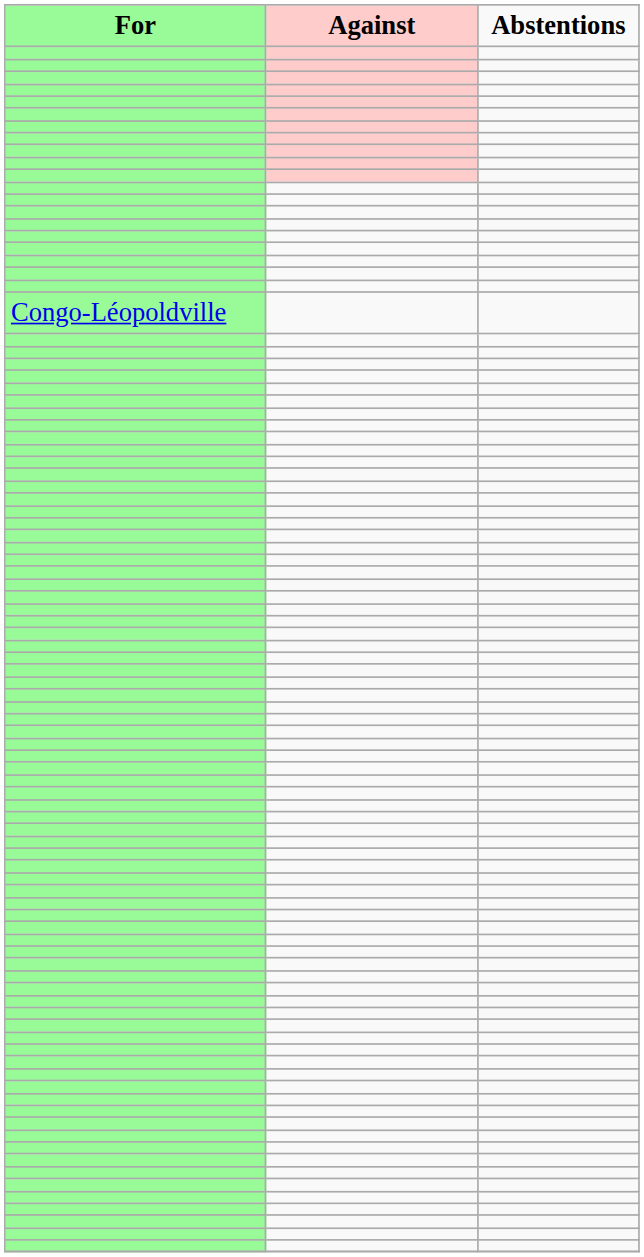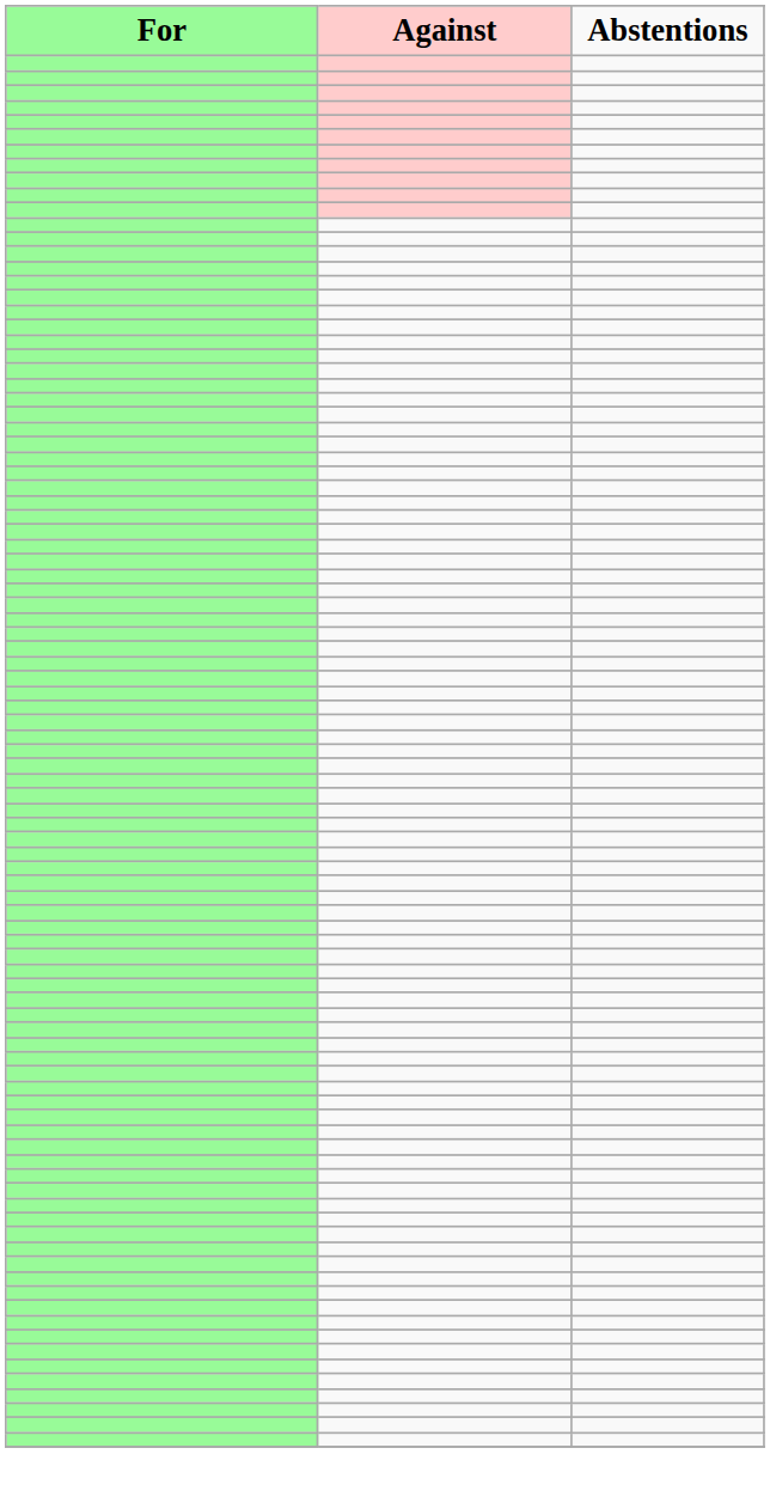 <table class="sortable wikitable">
 <tr>
 <td width="150" align="center" bgcolor="98FB98"><strong>For</strong></td>
 <td width="120" align="center" bgcolor="#ffcccc"><strong>Against</strong></td>
 <td width="90" align="center"><strong>Abstentions</strong></td>
 </tr>
 <tr>
 <td bgcolor="98FB98"></td>
 <td bgcolor="#ffcccc"></td>
 <td></td>
 </tr>
 <tr>
 <td bgcolor="98FB98"></td>
 <td bgcolor="#ffcccc"></td>
 <td></td>
 </tr>
 <tr>
 <td bgcolor="98FB98"></td>
 <td bgcolor="#ffcccc"></td>
 <td></td>
 </tr>
 <tr>
 <td bgcolor="98FB98"></td>
 <td bgcolor="#ffcccc"></td>
 <td></td>
 </tr>
 <tr>
 <td bgcolor="98FB98"></td>
 <td bgcolor="#ffcccc"></td>
 <td></td>
 </tr>
 <tr>
 <td bgcolor="98FB98"></td>
 <td bgcolor="#ffcccc"></td>
 <td></td>
 </tr>
 <tr>
 <td bgcolor="98FB98"></td>
 <td bgcolor="#ffcccc"></td>
 <td></td>
 </tr>
 <tr>
 <td bgcolor="98FB98"></td>
 <td bgcolor="#ffcccc"></td>
 <td></td>
 </tr>
 <tr>
 <td bgcolor="98FB98"></td>
 <td bgcolor="#ffcccc"></td>
 <td></td>
 </tr>
 <tr>
 <td bgcolor="98FB98"></td>
 <td bgcolor="#ffcccc"></td>
 <td></td>
 </tr>
 <tr>
 <td bgcolor="98FB98"></td>
 <td bgcolor="#ffcccc"></td>
 <td></td>
 </tr>
 <tr>
 <td bgcolor="98FB98"></td>
 <td></td>
 <td></td>
 </tr>
 <tr>
 <td bgcolor="98FB98"></td>
 <td></td>
 <td></td>
 </tr>
 <tr>
 <td bgcolor="98FB98"></td>
 <td></td>
 <td></td>
 </tr>
 <tr>
 <td bgcolor="98FB98"></td>
 <td></td>
 <td></td>
 </tr>
 <tr>
 <td bgcolor="98FB98"></td>
 <td></td>
 <td></td>
 </tr>
 <tr>
 <td bgcolor="98FB98"></td>
 <td></td>
 <td></td>
 </tr>
 <tr>
 <td bgcolor="98FB98"></td>
 <td></td>
 <td></td>
 </tr>
 <tr>
 <td bgcolor="98FB98"></td>
 <td></td>
 <td></td>
 </tr>
 <tr>
 <td bgcolor="98FB98"></td>
-<td></td>
-<td></td>
-</tr>
-<tr>
-<td bgcolor="98FB98"> <a href='#'>Congo-Léopoldville</a></td>
 <td></td>
 <td></td>
 </tr>
 <tr>
 <td bgcolor="98FB98"></td>
 <td></td>
 <td></td>
 </tr>
 <tr>
 <td bgcolor="98FB98"></td>
 <td></td>
 <td></td>
 </tr>
 <tr>
 <td bgcolor="98FB98"></td>
 <td></td>
 <td></td>
 </tr>
 <tr>
 <td bgcolor="98FB98"></td>
 <td></td>
 <td></td>
 </tr>
 <tr>
 <td bgcolor="98FB98"></td>
 <td></td>
 <td></td>
 </tr>
 <tr>
 <td bgcolor="98FB98"></td>
 <td></td>
 <td></td>
 </tr>
 <tr>
 <td bgcolor="98FB98"></td>
 <td></td>
 <td></td>
 </tr>
 <tr>
 <td bgcolor="98FB98"></td>
 <td></td>
 <td></td>
 </tr>
 <tr>
 <td bgcolor="98FB98"></td>
 <td></td>
 <td></td>
 </tr>
 <tr>
 <td bgcolor="98FB98"></td>
 <td></td>
 <td></td>
 </tr>
 <tr>
 <td bgcolor="98FB98"></td>
 <td></td>
 <td></td>
 </tr>
 <tr>
 <td bgcolor="98FB98"></td>
 <td></td>
 <td></td>
 </tr>
 <tr>
 <td bgcolor="98FB98"></td>
 <td></td>
 <td></td>
 </tr>
 <tr>
 <td bgcolor="98FB98"></td>
 <td></td>
 <td></td>
 </tr>
 <tr>
 <td bgcolor="98FB98"></td>
 <td></td>
 <td></td>
 </tr>
 <tr>
 <td bgcolor="98FB98"></td>
 <td></td>
 <td></td>
 </tr>
 <tr>
 <td bgcolor="98FB98"></td>
 <td></td>
 <td></td>
 </tr>
 <tr>
 <td bgcolor="98FB98"></td>
 <td></td>
 <td></td>
 </tr>
 <tr>
 <td bgcolor="98FB98"></td>
 <td></td>
 <td></td>
 </tr>
 <tr>
 <td bgcolor="98FB98"></td>
 <td></td>
 <td></td>
 </tr>
 <tr>
 <td bgcolor="98FB98"></td>
 <td></td>
 <td></td>
 </tr>
 <tr>
 <td bgcolor="98FB98"></td>
 <td></td>
 <td></td>
 </tr>
 <tr>
 <td bgcolor="98FB98"></td>
 <td></td>
 <td></td>
 </tr>
 <tr>
 <td bgcolor="98FB98"></td>
 <td></td>
 <td></td>
 </tr>
 <tr>
 <td bgcolor="98FB98"></td>
 <td></td>
 <td></td>
 </tr>
 <tr>
 <td bgcolor="98FB98"></td>
 <td></td>
 <td></td>
 </tr>
 <tr>
 <td bgcolor="98FB98"></td>
 <td></td>
 <td></td>
 </tr>
 <tr>
 <td bgcolor="98FB98"></td>
 <td></td>
 <td></td>
 </tr>
 <tr>
 <td bgcolor="98FB98"></td>
 <td></td>
 <td></td>
 </tr>
 <tr>
 <td bgcolor="98FB98"></td>
 <td></td>
 <td></td>
 </tr>
 <tr>
 <td bgcolor="98FB98"></td>
 <td></td>
 <td></td>
 </tr>
 <tr>
 <td bgcolor="98FB98"></td>
 <td></td>
 <td></td>
 </tr>
 <tr>
 <td bgcolor="98FB98"></td>
 <td></td>
 <td></td>
 </tr>
 <tr>
 <td bgcolor="98FB98"></td>
 <td></td>
 <td></td>
 </tr>
 <tr>
 <td bgcolor="98FB98"></td>
 <td></td>
 <td></td>
 </tr>
 <tr>
 <td bgcolor="98FB98"></td>
 <td></td>
 <td></td>
 </tr>
 <tr>
 <td bgcolor="98FB98"></td>
 <td></td>
 <td></td>
 </tr>
 <tr>
 <td bgcolor="98FB98"></td>
 <td></td>
 <td></td>
 </tr>
 <tr>
 <td bgcolor="98FB98"></td>
 <td></td>
 <td></td>
 </tr>
 <tr>
 <td bgcolor="98FB98"></td>
 <td></td>
 <td></td>
 </tr>
 <tr>
 <td bgcolor="98FB98"></td>
 <td></td>
 <td></td>
 </tr>
 <tr>
 <td bgcolor="98FB98"></td>
 <td></td>
 <td></td>
 </tr>
 <tr>
 <td bgcolor="98FB98"></td>
 <td></td>
 <td></td>
 </tr>
 <tr>
 <td bgcolor="98FB98"></td>
 <td></td>
 <td></td>
 </tr>
 <tr>
 <td bgcolor="98FB98"></td>
 <td></td>
 <td></td>
 </tr>
 <tr>
 <td bgcolor="98FB98"></td>
 <td></td>
 <td></td>
 </tr>
 <tr>
 <td bgcolor="98FB98"></td>
 <td></td>
 <td></td>
 </tr>
 <tr>
 <td bgcolor="98FB98"></td>
 <td></td>
 <td></td>
 </tr>
 <tr>
 <td bgcolor="98FB98"></td>
 <td></td>
 <td></td>
 </tr>
 <tr>
 <td bgcolor="98FB98"></td>
 <td></td>
 <td></td>
 </tr>
 <tr>
 <td bgcolor="98FB98"></td>
 <td></td>
 <td></td>
 </tr>
 <tr>
 <td bgcolor="98FB98"></td>
 <td></td>
 <td></td>
 </tr>
 <tr>
 <td bgcolor="98FB98"></td>
 <td></td>
 <td></td>
 </tr>
 <tr>
 <td bgcolor="98FB98"></td>
 <td></td>
 <td></td>
 </tr>
 <tr>
 <td bgcolor="98FB98"></td>
 <td></td>
 <td></td>
 </tr>
 <tr>
 <td bgcolor="98FB98"></td>
 <td></td>
 <td></td>
 </tr>
 <tr>
 <td bgcolor="98FB98"></td>
 <td></td>
 <td></td>
 </tr>
 <tr>
 <td bgcolor="98FB98"></td>
 <td></td>
 <td></td>
 </tr>
 <tr>
 <td bgcolor="98FB98"></td>
 <td></td>
 <td></td>
 </tr>
 <tr>
 <td bgcolor="98FB98"></td>
 <td></td>
 <td></td>
 </tr>
 <tr>
 <td bgcolor="98FB98"></td>
 <td></td>
 <td></td>
 </tr>
 <tr>
 <td bgcolor="98FB98"></td>
 <td></td>
 <td></td>
 </tr>
 <tr>
 <td bgcolor="98FB98"></td>
 <td></td>
 <td></td>
 </tr>
 <tr>
 <td bgcolor="98FB98"></td>
 <td></td>
 <td></td>
 </tr>
 <tr>
 <td bgcolor="98FB98"></td>
 <td></td>
 <td></td>
 </tr>
 <tr>
 <td bgcolor="98FB98"></td>
 <td></td>
 <td></td>
 </tr>
 <tr>
 <td bgcolor="98FB98"></td>
 <td></td>
 <td></td>
 </tr>
 <tr>
 <td bgcolor="98FB98"></td>
 <td></td>
 <td></td>
 </tr>
 <tr>
 <td bgcolor="98FB98"></td>
 <td></td>
 <td></td>
 </tr>
 <tr>
 <td bgcolor="98FB98"></td>
 <td></td>
 <td></td>
 </tr>
 <tr>
 <td bgcolor="98FB98"></td>
 <td></td>
 <td></td>
 </tr>
 <tr>
 <td bgcolor="98FB98"></td>
 <td></td>
 <td></td>
 </tr>
 <tr>
 <td bgcolor="98FB98"></td>
 <td></td>
 <td></td>
 </tr>
 <tr>
 <td bgcolor="98FB98"></td>
 <td></td>
 <td></td>
 </tr>
 <tr>
 <td bgcolor="98FB98"></td>
 <td></td>
 <td></td>
 </tr>
 <tr>
 </tr>
 </table>
